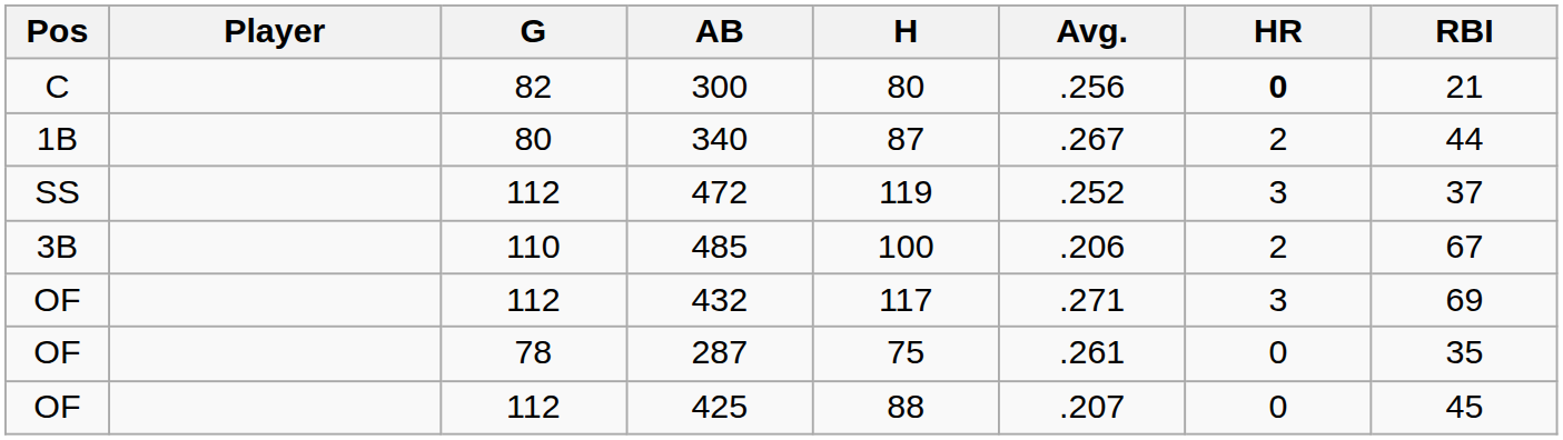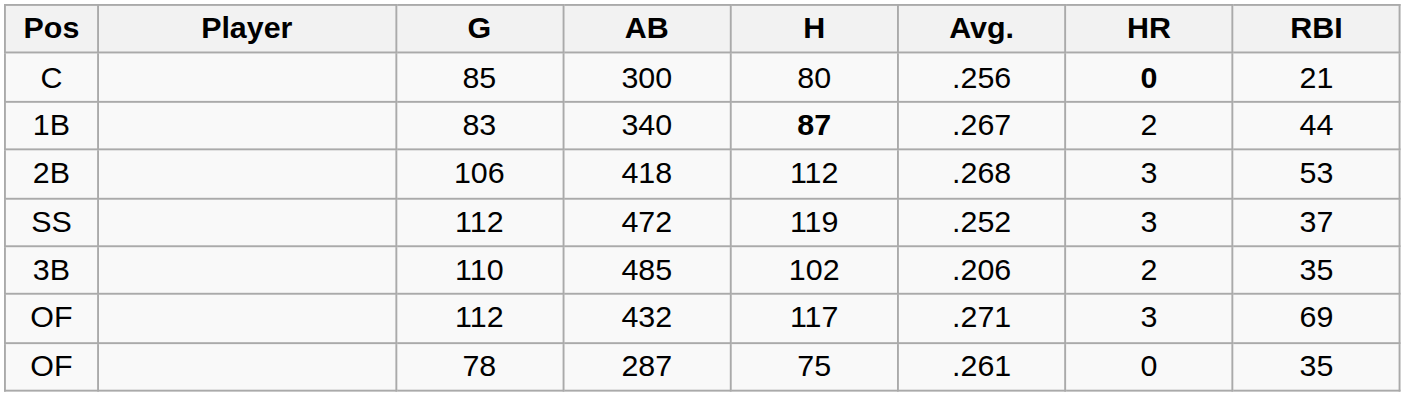 <table class="wikitable sortable">
 <tr>
 <th bgcolor="#DDDDFF" width="5%">Pos</th>
 <th bgcolor="#DDDDFF" width="16%">Player</th>
 <th bgcolor="#DDDDFF" width="9%">G</th>
 <th bgcolor="#DDDDFF" width="9%">AB</th>
 <th bgcolor="#DDDDFF" width="9%">H</th>
 <th bgcolor="#DDDDFF" width="9%">Avg.</th>
 <th bgcolor="#DDDDFF" width="9%">HR</th>
 <th bgcolor="#DDDDFF" width="9%">RBI</th>
 </tr>
 <tr align="center">
 <td>C</td>
 <td></td>
-<td>82</td>
+<td>85</td>
 <td>300</td>
 <td>80</td>
 <td>.256</td>
 <td><strong>0</strong></td>
 <td>21</td>
 </tr>
 <tr align="center">
 <td>1B</td>
 <td></td>
-<td>80</td>
+<td>83</td>
 <td>340</td>
-<td>87</td>
+<td><strong>87</strong></td>
 <td>.267</td>
 <td>2</td>
 <td>44</td>
+</tr>
+<tr align="center">
+<td>2B</td>
+<td></td>
+<td>106</td>
+<td>418</td>
+<td>112</td>
+<td>.268</td>
+<td>3</td>
+<td>53</td>
 </tr>
 <tr align="center">
 <td>SS</td>
 <td></td>
 <td>112</td>
 <td>472</td>
 <td>119</td>
 <td>.252</td>
 <td>3</td>
 <td>37</td>
 </tr>
 <tr align="center">
 <td>3B</td>
 <td></td>
 <td>110</td>
 <td>485</td>
-<td>100</td>
+<td>102</td>
 <td>.206</td>
 <td>2</td>
-<td>67</td>
+<td>35</td>
 </tr>
 <tr align="center">
 <td>OF</td>
 <td></td>
 <td>112</td>
 <td>432</td>
 <td>117</td>
 <td>.271</td>
 <td>3</td>
 <td>69</td>
 </tr>
 <tr align="center">
 <td>OF</td>
 <td></td>
 <td>78</td>
 <td>287</td>
 <td>75</td>
 <td>.261</td>
 <td>0</td>
 <td>35</td>
 </tr>
-<tr align="center">
-<td>OF</td>
-<td></td>
-<td>112</td>
-<td>425</td>
-<td>88</td>
-<td>.207</td>
-<td>0</td>
-<td>45</td>
-</tr>
 </table>
